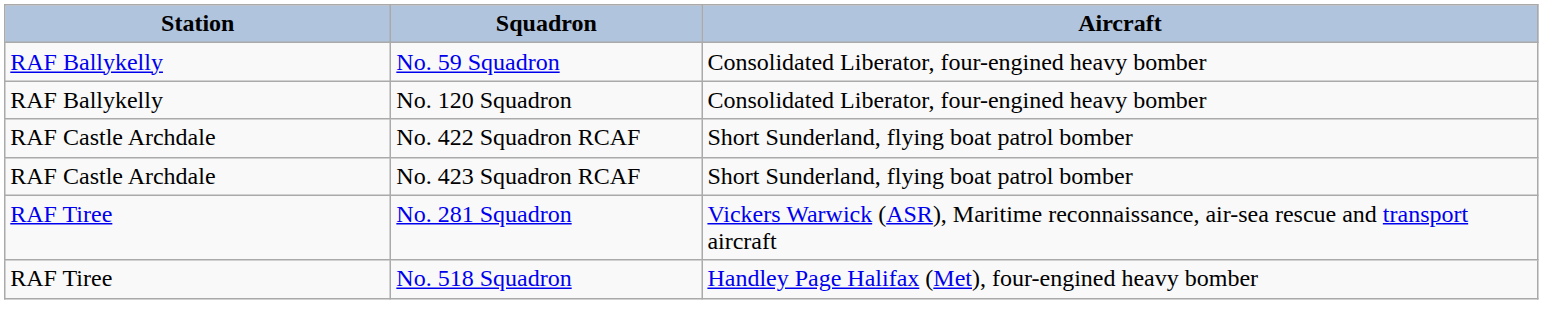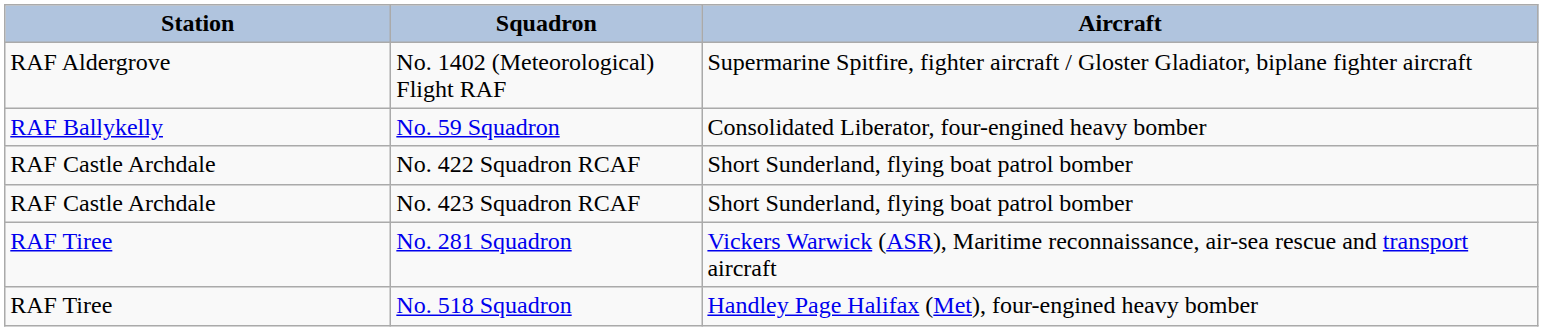 <table class="wikitable">
 <tr style="vertical-align: top;">
 <th scope="col" style="width: 250px; background:#B0C4DE;">Station</th>
 <th scope="col" style="width: 200px; background:#B0C4DE;">Squadron</th>
 <th scope="col" style="width: 550px; background:#B0C4DE;">Aircraft</th>
 </tr>
 <tr style="vertical-align: top;">
+<td>RAF Aldergrove</td>
+<td>No. 1402 (Meteorological) Flight RAF</td>
+<td>Supermarine Spitfire, fighter aircraft / Gloster Gladiator, biplane fighter aircraft</td>
+</tr>
+<tr style="vertical-align: top;">
 <td><a href='#'>RAF Ballykelly</a></td>
 <td><a href='#'>No. 59 Squadron</a></td>
-<td>Consolidated Liberator, four-engined heavy bomber</td>
-</tr>
-<tr style="vertical-align: top;">
-<td>RAF Ballykelly</td>
-<td>No. 120 Squadron</td>
 <td>Consolidated Liberator, four-engined heavy bomber</td>
 </tr>
 <tr style="vertical-align: top;">
 <td>RAF Castle Archdale</td>
 <td>No. 422 Squadron RCAF</td>
 <td>Short Sunderland, flying boat patrol bomber</td>
 </tr>
 <tr style="vertical-align: top;">
 <td>RAF Castle Archdale</td>
 <td>No. 423 Squadron RCAF</td>
 <td>Short Sunderland, flying boat patrol bomber</td>
 </tr>
 <tr style="vertical-align: top;">
 <td><a href='#'>RAF Tiree</a></td>
 <td><a href='#'>No. 281 Squadron</a></td>
 <td><a href='#'>Vickers Warwick</a> (<a href='#'>ASR</a>), Maritime reconnaissance, air-sea rescue and <a href='#'>transport</a> aircraft</td>
 </tr>
 <tr style="vertical-align: top;">
 <td>RAF Tiree</td>
 <td><a href='#'>No. 518 Squadron</a></td>
 <td><a href='#'>Handley Page Halifax</a> (<a href='#'>Met</a>), four-engined heavy bomber</td>
 </tr>
 </table>
